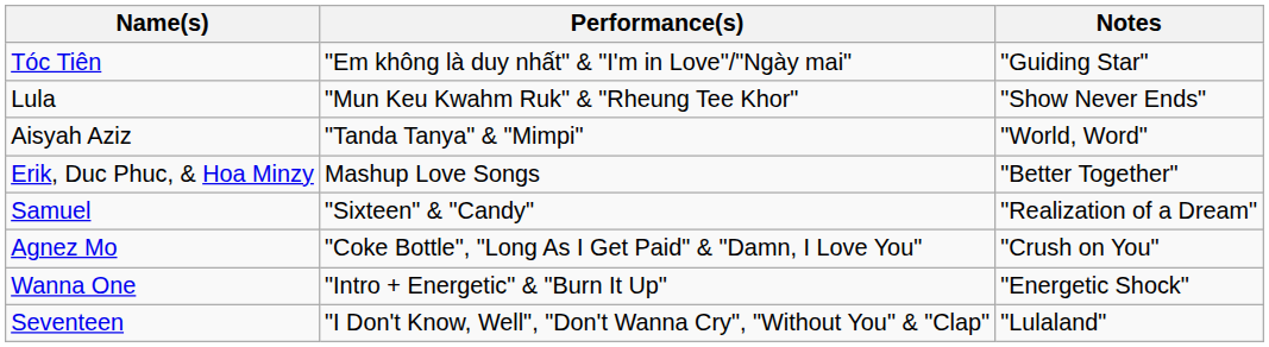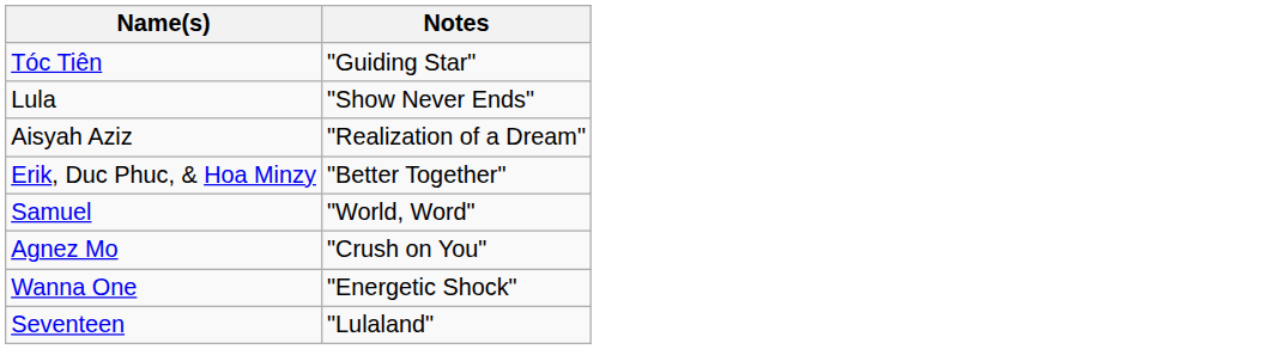 <table class="wikitable sortable">
 <tr>
 <th>Name(s)</th>
-<th>Performance(s)</th>
 <th>Notes</th>
 </tr>
 <tr>
 <td><a href='#'>Tóc Tiên</a></td>
-<td>"Em không là duy nhất" & "I'm in Love"/"Ngày mai"</td>
 <td>"Guiding Star"</td>
 </tr>
 <tr>
 <td>Lula</td>
-<td>"Mun Keu Kwahm Ruk" &  "Rheung Tee Khor"</td>
 <td>"Show Never Ends"</td>
 </tr>
 <tr>
 <td>Aisyah Aziz</td>
-<td>"Tanda Tanya" & "Mimpi"</td>
-<td>"World, Word"</td>
+<td>"Realization of a Dream"</td>
 </tr>
 <tr>
 <td><a href='#'>Erik</a>, Duc Phuc, & <a href='#'>Hoa Minzy</a></td>
-<td>Mashup Love Songs</td>
 <td>"Better Together"</td>
 </tr>
 <tr>
 <td><a href='#'>Samuel</a></td>
-<td>"Sixteen" & "Candy"</td>
-<td>"Realization of a Dream"</td>
+<td>"World, Word"</td>
 </tr>
 <tr>
 <td><a href='#'>Agnez Mo</a></td>
-<td>"Coke Bottle", "Long As I Get Paid" & "Damn, I Love You"</td>
 <td>"Crush on You"</td>
 </tr>
 <tr>
 <td><a href='#'>Wanna One</a></td>
-<td>"Intro + Energetic" & "Burn It Up"</td>
 <td>"Energetic Shock"</td>
 </tr>
 <tr>
 <td><a href='#'>Seventeen</a></td>
-<td>"I Don't Know, Well", "Don't Wanna Cry", "Without You" & "Clap"</td>
 <td>"Lulaland"</td>
 </tr>
 </table>
